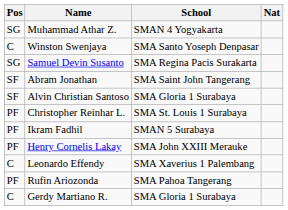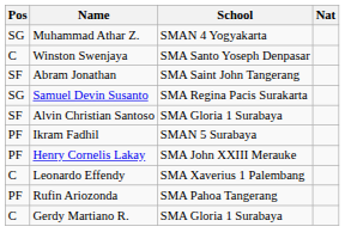 <table class="wikitable">
 <tr>
 <th>Pos</th>
 <th>Name</th>
 <th>School</th>
 <th>Nat</th>
 </tr>
 <tr>
 <td>SG</td>
 <td>Muhammad Athar Z.</td>
 <td>SMAN 4 Yogyakarta</td>
 <td></td>
 </tr>
 <tr>
 <td>C</td>
 <td>Winston Swenjaya</td>
 <td>SMA Santo Yoseph Denpasar</td>
 <td></td>
 </tr>
 <tr>
+<td>SF</td>
+<td>Abram Jonathan</td>
+<td>SMA Saint John Tangerang</td>
+<td></td>
+</tr>
+<tr>
 <td>SG</td>
 <td><a href='#'>Samuel Devin Susanto</a></td>
 <td>SMA Regina Pacis Surakarta</td>
 <td></td>
 </tr>
 <tr>
 <td>SF</td>
-<td>Abram Jonathan</td>
-<td>SMA Saint John Tangerang</td>
-<td></td>
-</tr>
-<tr>
-<td>SF</td>
 <td>Alvin Christian Santoso</td>
 <td>SMA Gloria 1 Surabaya</td>
-<td></td>
-</tr>
-<tr>
-<td>PF</td>
-<td>Christopher Reinhar L.</td>
-<td>SMA St. Louis 1 Surabaya</td>
 <td></td>
 </tr>
 <tr>
 <td>PF</td>
 <td>Ikram Fadhil</td>
 <td>SMAN 5 Surabaya</td>
 <td></td>
 </tr>
 <tr>
 <td>PF</td>
 <td><a href='#'>Henry Cornelis Lakay</a></td>
 <td>SMA John XXIII Merauke</td>
 <td></td>
 </tr>
 <tr>
 <td>C</td>
 <td>Leonardo Effendy</td>
 <td>SMA Xaverius 1 Palembang</td>
 <td></td>
 </tr>
 <tr>
 <td>PF</td>
 <td>Rufin Ariozonda</td>
 <td>SMA Pahoa Tangerang</td>
 <td></td>
 </tr>
 <tr>
 <td>C</td>
 <td>Gerdy Martiano R.</td>
 <td>SMA Gloria 1 Surabaya</td>
 <td></td>
 </tr>
 </table>
